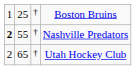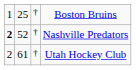 <table class="wikitable sortable">
 <tr align="center" bgcolor="">
 <td>1</td>
 <td>25</td>
 <td> <sup>†</sup></td>
 <td><a href='#'>Boston Bruins</a></td>
 </tr>
 <tr align="center" bgcolor="">
 <td><strong>2</strong></td>
-<td>55</td>
+<td>52</td>
 <td> <sup>†</sup></td>
 <td><a href='#'>Nashville Predators</a></td>
 </tr>
 <tr align="center" bgcolor="">
 <td>2</td>
-<td>65</td>
+<td>61</td>
 <td> <sup>†</sup></td>
 <td><a href='#'>Utah Hockey Club</a></td>
 </tr>
 </table>
